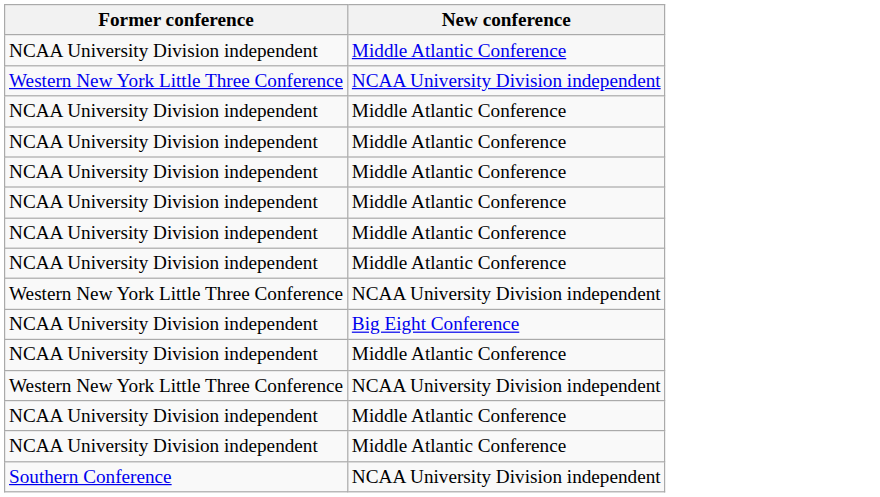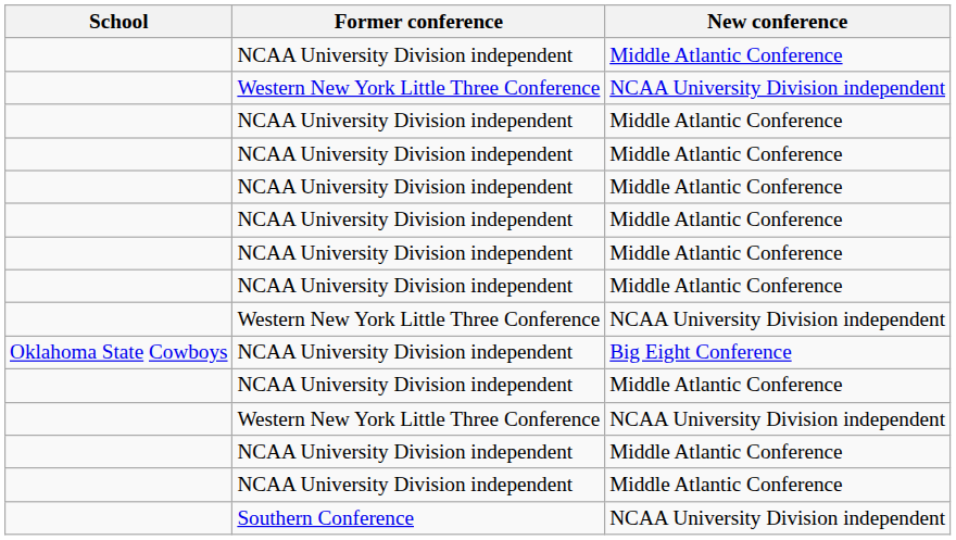 <table class="wikitable sortable">
 <tr>
+<th>School</th>
 <th>Former conference</th>
 <th>New conference</th>
 </tr>
 <tr>
+<td></td>
 <td>NCAA University Division independent</td>
 <td><a href='#'>Middle Atlantic Conference</a></td>
 </tr>
 <tr>
+<td></td>
 <td><a href='#'>Western New York Little Three Conference</a></td>
 <td><a href='#'>NCAA University Division independent</a></td>
 </tr>
 <tr>
+<td></td>
 <td>NCAA University Division independent</td>
 <td>Middle Atlantic Conference</td>
 </tr>
 <tr>
+<td></td>
 <td>NCAA University Division independent</td>
 <td>Middle Atlantic Conference</td>
 </tr>
 <tr>
+<td></td>
 <td>NCAA University Division independent</td>
 <td>Middle Atlantic Conference</td>
 </tr>
 <tr>
+<td></td>
 <td>NCAA University Division independent</td>
 <td>Middle Atlantic Conference</td>
 </tr>
 <tr>
+<td></td>
 <td>NCAA University Division independent</td>
 <td>Middle Atlantic Conference</td>
 </tr>
 <tr>
+<td></td>
 <td>NCAA University Division independent</td>
 <td>Middle Atlantic Conference</td>
 </tr>
 <tr>
+<td></td>
 <td>Western New York Little Three Conference</td>
 <td>NCAA University Division independent</td>
 </tr>
 <tr>
+<td><a href='#'>Oklahoma State</a> <a href='#'>Cowboys</a></td>
 <td>NCAA University Division independent</td>
 <td><a href='#'>Big Eight Conference</a></td>
 </tr>
 <tr>
+<td></td>
 <td>NCAA University Division independent</td>
 <td>Middle Atlantic Conference</td>
 </tr>
 <tr>
+<td></td>
 <td>Western New York Little Three Conference</td>
 <td>NCAA University Division independent</td>
 </tr>
 <tr>
+<td></td>
 <td>NCAA University Division independent</td>
 <td>Middle Atlantic Conference</td>
 </tr>
 <tr>
+<td></td>
 <td>NCAA University Division independent</td>
 <td>Middle Atlantic Conference</td>
 </tr>
 <tr>
+<td></td>
 <td><a href='#'>Southern Conference</a></td>
 <td>NCAA University Division independent</td>
 </tr>
 </table>
